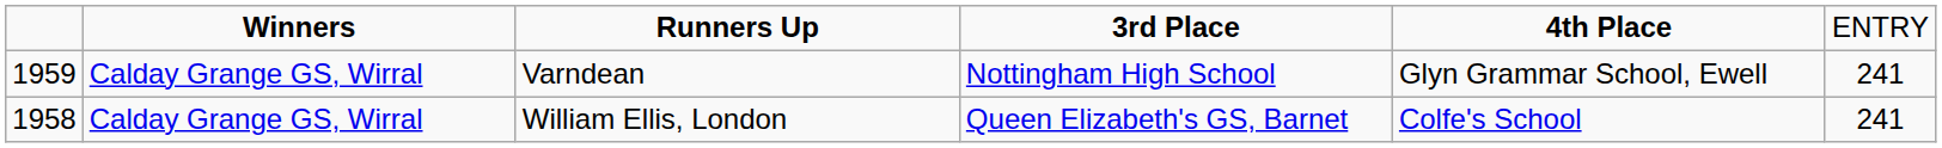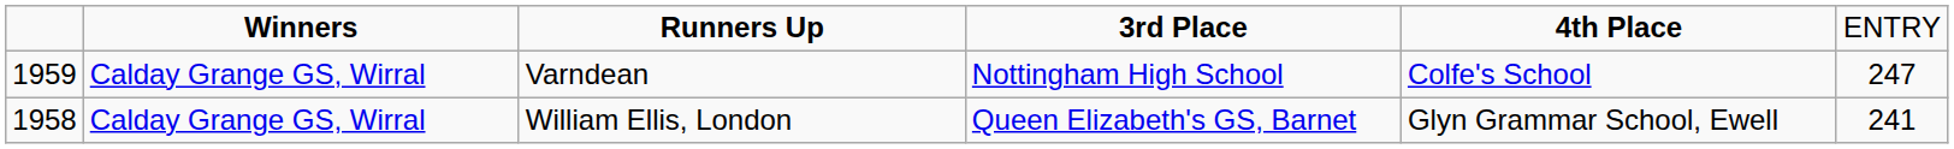 <table class="wikitable">
 <tr>
 <td width="30" Height="15" valign="bottom"></td>
 <td style="font-weight:bold" width="234" align="center" valign="bottom">Winners</td>
 <td style="font-weight:bold" width="240" align="center" valign="bottom">Runners Up</td>
 <td style="font-weight:bold" width="234" align="center" valign="bottom">3rd Place</td>
 <td style="font-weight:bold" width="234" align="center" valign="bottom">4th Place</td>
 <td width="40.5" align="center" valign="bottom">ENTRY</td>
 </tr>
 <tr>
 <td Height="15" valign="bottom">1959</td>
 <td valign="bottom"><a href='#'>Calday Grange GS, Wirral</a></td>
 <td valign="bottom">Varndean</td>
 <td valign="bottom"><a href='#'>Nottingham High School</a></td>
-<td valign="bottom">Glyn Grammar School, Ewell</td>
-<td align="center" valign="bottom">241</td>
+<td valign="bottom"><a href='#'>Colfe's School</a></td>
+<td align="center" valign="bottom">247</td>
 </tr>
 <tr>
 <td Height="15" valign="bottom">1958</td>
 <td valign="bottom"><a href='#'>Calday Grange GS, Wirral</a></td>
 <td valign="bottom">William Ellis, London</td>
 <td valign="bottom"><a href='#'>Queen Elizabeth's GS, Barnet</a></td>
-<td valign="bottom"><a href='#'>Colfe's School</a></td>
+<td valign="bottom">Glyn Grammar School, Ewell</td>
 <td align="center" valign="bottom">241</td>
 </tr>
 </table>
